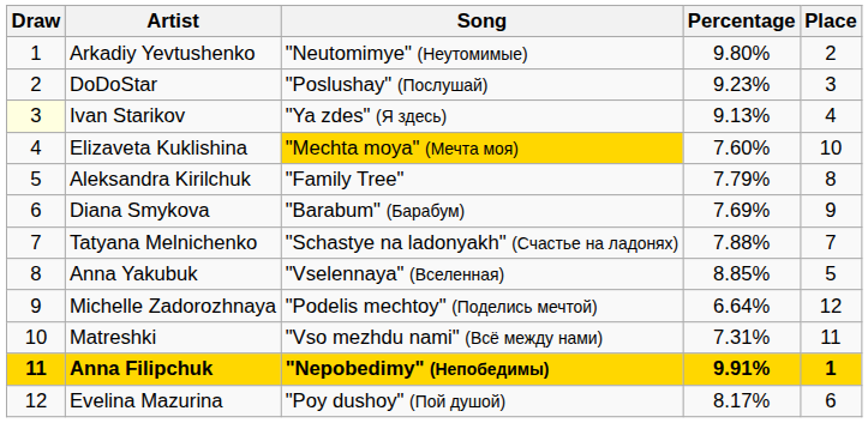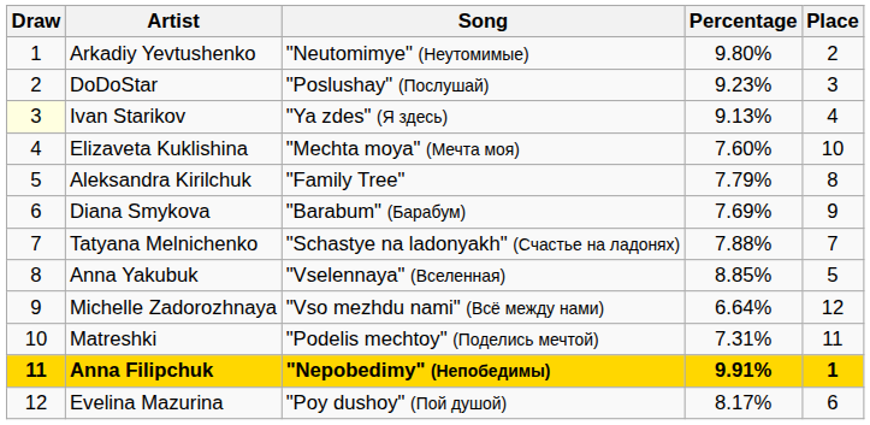 <table class="sortable wikitable" style="margin: 1em auto 1em auto; text-align:center">
 <tr bgcolor="#CCCCCC">
 <th>Draw</th>
 <th>Artist</th>
 <th>Song</th>
 <th>Percentage</th>
 <th>Place</th>
 </tr>
 <tr>
 <td>1</td>
 <td align="left">Arkadiy Yevtushenko</td>
 <td align="left">"Neutomimye" <small>(Неутомимые)</small></td>
 <td>9.80%</td>
 <td>2</td>
 </tr>
 <tr>
 <td>2</td>
 <td align="left">DoDoStar</td>
 <td align="left">"Poslushay" <small>(Послушай)</small></td>
 <td>9.23%</td>
 <td>3</td>
 </tr>
 <tr>
 <td style="background: lightyellow;">3</td>
 <td align="left">Ivan Starikov</td>
 <td align="left">"Ya zdes" <small>(Я здесь)</small></td>
 <td>9.13%</td>
 <td>4</td>
 </tr>
 <tr>
 <td>4</td>
 <td align="left">Elizaveta Kuklishina</td>
-<td align="left" style="background: gold;">"Mechta moya" <small>(Мечта моя)</small></td>
+<td align="left">"Mechta moya" <small>(Мечта моя)</small></td>
 <td>7.60%</td>
 <td>10</td>
 </tr>
 <tr>
 <td>5</td>
 <td align="left">Aleksandra Kirilchuk</td>
 <td align="left">"Family Tree"</td>
 <td>7.79%</td>
 <td>8</td>
 </tr>
 <tr>
 <td>6</td>
 <td align="left">Diana Smykova</td>
 <td align="left">"Barabum" <small>(Барабум)</small></td>
 <td>7.69%</td>
 <td>9</td>
 </tr>
 <tr>
 <td>7</td>
 <td align="left">Tatyana Melnichenko</td>
 <td align="left">"Schastye na ladonyakh" <small>(Счастье на ладонях)</small></td>
 <td>7.88%</td>
 <td>7</td>
 </tr>
 <tr>
 <td>8</td>
 <td align="left">Anna Yakubuk</td>
 <td align="left">"Vselennaya" <small>(Вселенная)</small></td>
 <td>8.85%</td>
 <td>5</td>
 </tr>
 <tr>
 <td>9</td>
 <td align="left">Michelle Zadorozhnaya</td>
-<td align="left">"Podelis mechtoy" <small>(Поделись мечтой)</small></td>
+<td align="left">"Vso mezhdu nami" <small>(Всё между нами)</small></td>
 <td>6.64%</td>
 <td>12</td>
 </tr>
 <tr>
 <td>10</td>
 <td align="left">Matreshki</td>
-<td align="left">"Vso mezhdu nami" <small>(Всё между нами)</small></td>
+<td align="left">"Podelis mechtoy" <small>(Поделись мечтой)</small></td>
 <td>7.31%</td>
 <td>11</td>
 </tr>
 <tr style="font-weight:bold; background:gold;">
 <td>11</td>
 <td align="left">Anna Filipchuk</td>
 <td align="left">"Nepobedimy" <small>(Непобедимы)</small></td>
 <td>9.91%</td>
 <td>1</td>
 </tr>
 <tr>
 <td>12</td>
 <td align="left">Evelina Mazurina</td>
 <td align="left">"Poy dushoy" <small>(Пой душой)</small></td>
 <td>8.17%</td>
 <td>6</td>
 </tr>
 </table>
